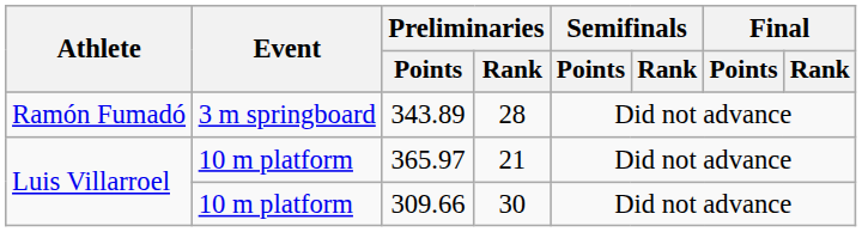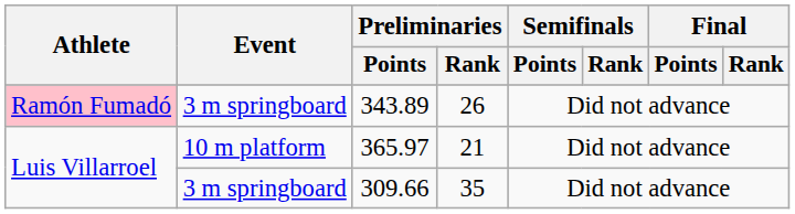 <table class=wikitable style="font-size:90%">
 <tr>
 <th rowspan="2">Athlete</th>
 <th rowspan="2">Event</th>
 <th colspan="2">Preliminaries</th>
 <th colspan="2">Semifinals</th>
 <th colspan="2">Final</th>
 </tr>
 <tr style="font-size:95%">
 <th>Points</th>
 <th>Rank</th>
 <th>Points</th>
 <th>Rank</th>
 <th>Points</th>
 <th>Rank</th>
 </tr>
 <tr align=center>
-<td align=left><a href='#'>Ramón Fumadó</a></td>
+<td align=left style="background: pink;"><a href='#'>Ramón Fumadó</a></td>
 <td align=left><a href='#'>3 m springboard</a></td>
 <td>343.89</td>
-<td>28</td>
+<td>26</td>
 <td colspan=4>Did not advance</td>
 </tr>
 <tr align=center>
 <td align=left rowspan=2><a href='#'>Luis Villarroel</a></td>
 <td align=left><a href='#'>10 m platform</a></td>
 <td>365.97</td>
 <td>21</td>
 <td colspan=4>Did not advance</td>
 </tr>
 <tr align=center>
-<td align=left><a href='#'>10 m platform</a></td>
+<td align=left><a href='#'>3 m springboard</a></td>
 <td>309.66</td>
-<td>30</td>
+<td>35</td>
 <td colspan=4>Did not advance</td>
 </tr>
 </table>
